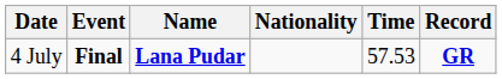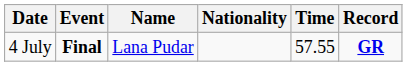 <table class=wikitable style=text-align:center>
 <tr>
 <th>Date</th>
 <th>Event</th>
 <th>Name</th>
 <th>Nationality</th>
 <th>Time</th>
 <th>Record</th>
 </tr>
 <tr>
 <td>4 July</td>
 <td><strong>Final</strong></td>
-<td align=left><strong><a href='#'>Lana Pudar</a></strong></td>
+<td align=left><a href='#'>Lana Pudar</a></td>
 <td align=left></td>
-<td>57.53</td>
+<td>57.55</td>
 <td><strong><a href='#'>GR</a></strong></td>
 </tr>
 </table>
